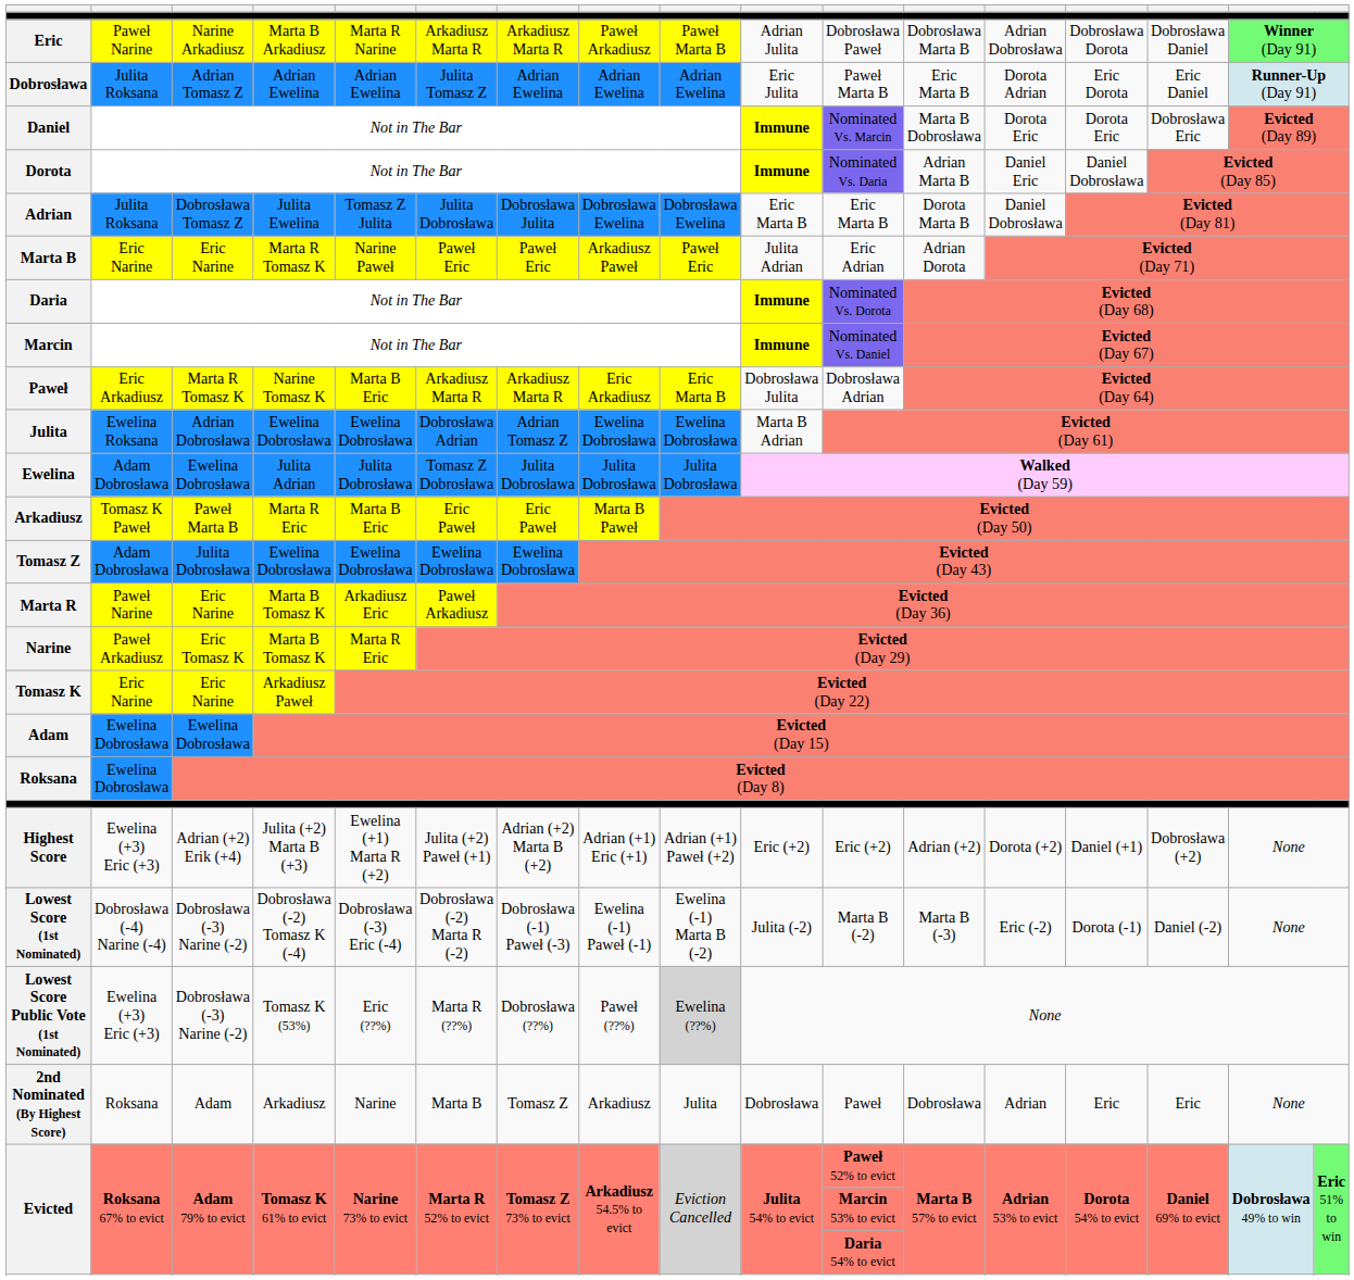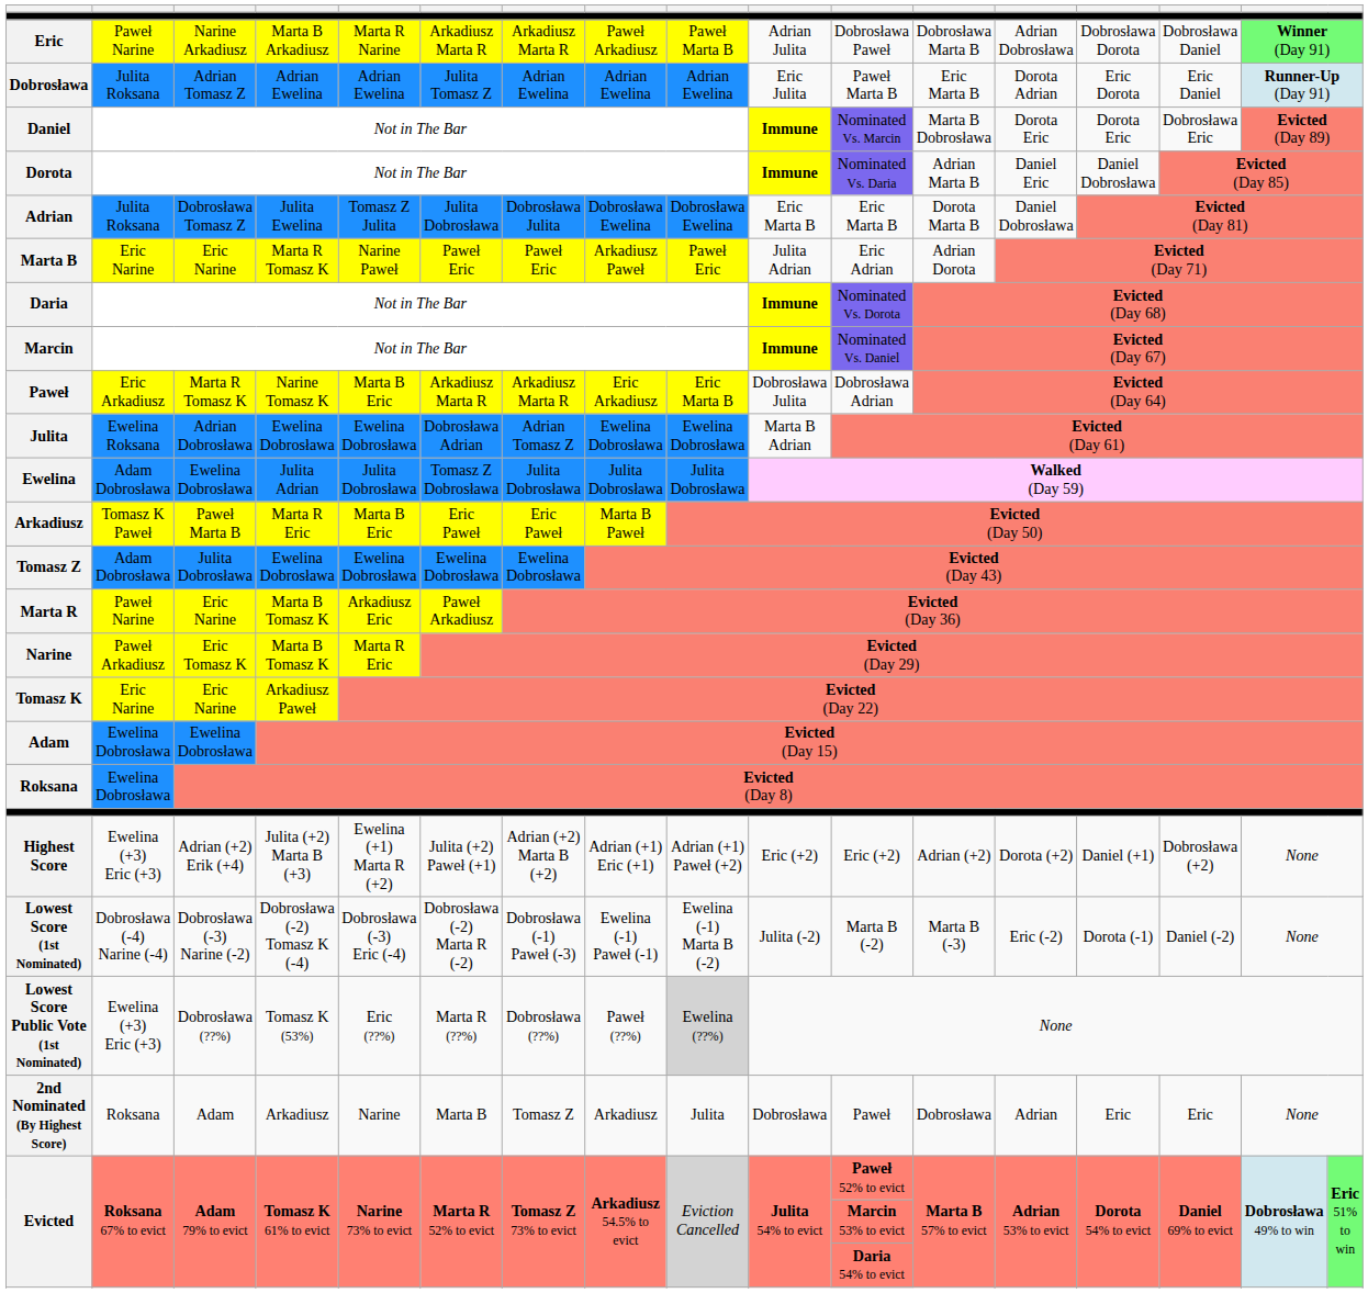 <table class="wikitable" style="font-size:90%; text-align:center; width: 96%; margin-left: auto; margin-right: auto;">
 <tr>
 <th></th>
 <th></th>
 <th></th>
 <th></th>
 <th></th>
 <th></th>
 <th></th>
 <th></th>
 <th></th>
 <th></th>
 <th></th>
 <th></th>
 <th></th>
 <th></th>
 <th></th>
 <th colspan=2></th>
 </tr>
 <tr>
 <th style="background:#000000;" colspan="17"></th>
 </tr>
 <tr>
 <th>Eric</th>
 <td style="background:#FFFF00;"><span>Paweł</span><br><span>Narine</span></td>
 <td style="background:#FFFF00;"><span>Narine</span><br><span>Arkadiusz</span></td>
 <td style="background:#FFFF00;"><span>Marta B</span><br><span>Arkadiusz</span></td>
 <td style="background:#FFFF00;"><span>Marta R</span><br><span>Narine</span></td>
 <td style="background:#FFFF00;"><span>Arkadiusz</span><br><span>Marta R</span></td>
 <td style="background:#FFFF00;"><span>Arkadiusz</span><br><span>Marta R</span></td>
 <td style="background:#FFFF00;"><span>Paweł</span><br><span>Arkadiusz</span></td>
 <td style="background:#FFFF00;"><span>Paweł</span><br><span>Marta B</span></td>
 <td><span>Adrian</span><br><span>Julita</span></td>
 <td><span>Dobrosława</span><br><span>Paweł</span></td>
 <td><span>Dobrosława</span><br><span>Marta B</span></td>
 <td><span>Adrian</span><br><span>Dobrosława</span></td>
 <td><span>Dobrosława</span><br><span>Dorota</span></td>
 <td><span>Dobrosława</span><br><span>Daniel</span></td>
 <td style="background:#73FB76" colspan=2><strong>Winner</strong> <br> (Day 91)</td>
 </tr>
 <tr>
 <th>Dobrosława</th>
 <td style="background:#1E90FF;"><span>Julita</span><br><span>Roksana</span></td>
 <td style="background:#1E90FF;"><span>Adrian</span><br><span>Tomasz Z</span></td>
 <td style="background:#1E90FF;"><span>Adrian</span><br><span>Ewelina</span></td>
 <td style="background:#1E90FF;"><span>Adrian</span><br><span>Ewelina</span></td>
 <td style="background:#1E90FF;"><span>Julita</span><br><span>Tomasz Z</span></td>
 <td style="background:#1E90FF;"><span>Adrian</span><br><span>Ewelina</span></td>
 <td style="background:#1E90FF;"><span>Adrian</span><br><span>Ewelina</span></td>
 <td style="background:#1E90FF;"><span>Adrian</span><br><span>Ewelina</span></td>
 <td><span>Eric</span><br><span>Julita</span></td>
 <td><span>Paweł</span><br><span>Marta B</span></td>
 <td><span>Eric</span><br><span>Marta B</span></td>
 <td><span>Dorota</span><br><span>Adrian</span></td>
 <td><span>Eric</span><br><span>Dorota</span></td>
 <td><span>Eric</span><br><span>Daniel</span></td>
 <td style="background:#D1E8EF" colspan=2><strong>Runner-Up</strong> <br> (Day 91)</td>
 </tr>
 <tr>
 <th>Daniel</th>
 <td style="background:#FFFFFF; text-align:center;" colspan=8><em>Not in The Bar</em></td>
 <td style="background:yellow; text-align:center;"><strong>Immune</strong></td>
 <td style="background:#7b68ee;">Nominated<br><small>Vs. Marcin</small></td>
 <td><span>Marta B</span><br><span>Dobrosława</span></td>
 <td><span>Dorota</span><br><span>Eric</span></td>
 <td><span>Dorota</span><br><span>Eric</span></td>
 <td><span>Dobrosława</span><br><span>Eric</span></td>
 <td style="background:salmon; text-align:center;" colspan=2><strong>Evicted</strong> <br> (Day 89)</td>
 </tr>
 <tr>
 <th>Dorota</th>
 <td style="background:#FFFFFF; text-align:center;" colspan=8><em>Not in The Bar</em></td>
 <td style="background:yellow; text-align:center;"><strong>Immune</strong></td>
 <td style="background:#7b68ee;">Nominated<br><small>Vs. Daria</small></td>
 <td><span>Adrian</span><br><span>Marta B</span></td>
 <td><span>Daniel</span><br><span>Eric</span></td>
 <td><span>Daniel</span><br><span>Dobrosława</span></td>
 <td style="background:salmon; text-align:center;" colspan=3><strong>Evicted</strong> <br> (Day 85)</td>
 </tr>
 <tr>
 <th>Adrian</th>
 <td style="background:#1E90FF;"><span>Julita</span><br><span>Roksana</span></td>
 <td style="background:#1E90FF;"><span>Dobrosława</span><br><span>Tomasz Z</span></td>
 <td style="background:#1E90FF;"><span>Julita</span><br><span>Ewelina</span></td>
 <td style="background:#1E90FF;"><span>Tomasz Z</span><br><span>Julita</span></td>
 <td style="background:#1E90FF;"><span>Julita</span><br><span>Dobrosława</span></td>
 <td style="background:#1E90FF;"><span>Dobrosława</span><br><span>Julita</span></td>
 <td style="background:#1E90FF;"><span>Dobrosława</span><br><span>Ewelina</span></td>
 <td style="background:#1E90FF;"><span>Dobrosława</span><br><span>Ewelina</span></td>
 <td><span>Eric</span><br><span>Marta B</span></td>
 <td><span>Eric</span><br><span>Marta B</span></td>
 <td><span>Dorota</span><br><span>Marta B</span></td>
 <td><span>Daniel</span><br><span>Dobrosława</span></td>
 <td style="background:salmon; text-align:center;" colspan=4><strong>Evicted</strong> <br> (Day 81)</td>
 </tr>
 <tr>
 <th>Marta B</th>
 <td style="background:#FFFF00;"><span>Eric</span><br><span>Narine</span></td>
 <td style="background:#FFFF00;"><span>Eric</span><br><span>Narine</span></td>
 <td style="background:#FFFF00;"><span>Marta R</span><br><span>Tomasz K</span></td>
 <td style="background:#FFFF00;"><span>Narine</span><br><span>Paweł</span></td>
 <td style="background:#FFFF00;"><span>Paweł</span><br><span>Eric</span></td>
 <td style="background:#FFFF00;"><span>Paweł</span><br><span>Eric</span></td>
 <td style="background:#FFFF00;"><span>Arkadiusz</span><br><span>Paweł</span></td>
 <td style="background:#FFFF00;"><span>Paweł</span><br><span>Eric</span></td>
 <td><span>Julita</span><br><span>Adrian</span></td>
 <td><span>Eric</span><br><span>Adrian</span></td>
 <td><span>Adrian</span><br><span>Dorota</span></td>
 <td style="background:salmon; text-align:center;" colspan=5><strong>Evicted</strong> <br> (Day 71)</td>
 </tr>
 <tr>
 <th>Daria</th>
 <td style="background:#FFFFFF; text-align:center;" colspan=8><em>Not in The Bar</em></td>
 <td style="background:yellow; text-align:center;"><strong>Immune</strong></td>
 <td style="background:#7b68ee;">Nominated<br><small>Vs. Dorota</small></td>
 <td style="background:salmon; text-align:center;" colspan=6><strong>Evicted</strong> <br> (Day 68)</td>
 </tr>
 <tr>
 <th>Marcin</th>
 <td style="background:#FFFFFF; text-align:center;" colspan=8><em>Not in The Bar</em></td>
 <td style="background:yellow; text-align:center;"><strong>Immune</strong></td>
 <td style="background:#7b68ee;">Nominated<br><small>Vs. Daniel</small></td>
 <td style="background:salmon; text-align:center;" colspan=6><strong>Evicted</strong> <br> (Day 67)</td>
 </tr>
 <tr>
 <th>Paweł</th>
 <td style="background:#FFFF00;"><span>Eric</span><br><span>Arkadiusz</span></td>
 <td style="background:#FFFF00;"><span>Marta R</span><br><span>Tomasz K</span></td>
 <td style="background:#FFFF00;"><span>Narine</span><br><span>Tomasz K</span></td>
 <td style="background:#FFFF00;"><span>Marta B</span><br><span>Eric</span></td>
 <td style="background:#FFFF00;"><span>Arkadiusz</span><br><span>Marta R</span></td>
 <td style="background:#FFFF00;"><span>Arkadiusz</span><br><span>Marta R</span></td>
 <td style="background:#FFFF00;"><span>Eric</span><br><span>Arkadiusz</span></td>
 <td style="background:#FFFF00;"><span>Eric</span><br><span>Marta B</span></td>
 <td><span>Dobrosława</span><br><span>Julita</span></td>
 <td><span>Dobrosława</span><br><span>Adrian</span></td>
 <td style="background:salmon; text-align:center;" colspan=6><strong>Evicted</strong> <br> (Day 64)</td>
 </tr>
 <tr>
 <th>Julita</th>
 <td style="background:#1E90FF;"><span>Ewelina</span><br><span>Roksana</span></td>
 <td style="background:#1E90FF;"><span>Adrian</span><br><span>Dobrosława</span></td>
 <td style="background:#1E90FF;"><span>Ewelina</span><br><span>Dobrosława</span></td>
 <td style="background:#1E90FF;"><span>Ewelina</span><br><span>Dobrosława</span></td>
 <td style="background:#1E90FF;"><span>Dobrosława</span><br><span>Adrian</span></td>
 <td style="background:#1E90FF;"><span>Adrian</span><br><span>Tomasz Z</span></td>
 <td style="background:#1E90FF;"><span>Ewelina</span><br><span>Dobrosława</span></td>
 <td style="background:#1E90FF;"><span>Ewelina</span><br><span>Dobrosława</span></td>
 <td><span>Marta B</span><br><span>Adrian</span></td>
 <td style="background:salmon; text-align:center;" colspan=7><strong>Evicted</strong> <br> (Day 61)</td>
 </tr>
 <tr>
 <th>Ewelina</th>
 <td style="background:#1E90FF;"><span>Adam</span><br><span>Dobrosława</span></td>
 <td style="background:#1E90FF;"><span>Ewelina</span><br><span>Dobrosława</span></td>
 <td style="background:#1E90FF;"><span>Julita</span><br><span>Adrian</span></td>
 <td style="background:#1E90FF;"><span>Julita</span><br><span>Dobrosława</span></td>
 <td style="background:#1E90FF;"><span>Tomasz Z</span><br><span>Dobrosława</span></td>
 <td style="background:#1E90FF;"><span>Julita</span><br><span>Dobrosława</span></td>
 <td style="background:#1E90FF;"><span>Julita</span><br><span>Dobrosława</span></td>
 <td style="background:#1E90FF;"><span>Julita</span><br><span>Dobrosława</span></td>
 <td style="background:#fcf; text-align:center;" colspan=8><strong>Walked</strong> <br> (Day 59)</td>
 </tr>
 <tr>
 <th>Arkadiusz</th>
 <td style="background:#FFFF00;"><span>Tomasz K</span><br><span>Paweł</span></td>
 <td style="background:#FFFF00;"><span>Paweł</span><br><span>Marta B</span></td>
 <td style="background:#FFFF00;"><span>Marta R</span><br><span>Eric</span></td>
 <td style="background:#FFFF00;"><span>Marta B</span><br><span>Eric</span></td>
 <td style="background:#FFFF00;"><span>Eric</span><br><span>Paweł</span></td>
 <td style="background:#FFFF00;"><span>Eric</span><br><span>Paweł</span></td>
 <td style="background:#FFFF00;"><span>Marta B</span><br><span>Paweł</span></td>
 <td style="background:salmon; text-align:center;" colspan=9><strong>Evicted</strong> <br> (Day 50)</td>
 </tr>
 <tr>
 <th>Tomasz Z</th>
 <td style="background:#1E90FF;"><span>Adam</span><br><span>Dobrosława</span></td>
 <td style="background:#1E90FF;"><span>Julita</span><br><span>Dobrosława</span></td>
 <td style="background:#1E90FF;"><span>Ewelina</span><br><span>Dobrosława</span></td>
 <td style="background:#1E90FF;"><span>Ewelina</span><br><span>Dobrosława</span></td>
 <td style="background:#1E90FF;"><span>Ewelina</span><br><span>Dobrosława</span></td>
 <td style="background:#1E90FF;"><span>Ewelina</span><br><span>Dobrosława</span></td>
 <td style="background:salmon; text-align:center;" colspan=10><strong>Evicted</strong> <br> (Day 43)</td>
 </tr>
 <tr>
 <th>Marta R</th>
 <td style="background:#FFFF00;"><span>Paweł</span><br><span>Narine</span></td>
 <td style="background:#FFFF00;"><span>Eric</span><br><span>Narine</span></td>
 <td style="background:#FFFF00;"><span>Marta B</span><br><span>Tomasz K</span></td>
 <td style="background:#FFFF00;"><span>Arkadiusz</span><br><span>Eric</span></td>
 <td style="background:#FFFF00;"><span>Paweł</span><br><span>Arkadiusz</span></td>
 <td style="background:salmon; text-align:center;" colspan=11><strong>Evicted</strong> <br> (Day 36)</td>
 </tr>
 <tr>
 <th>Narine</th>
 <td style="background:#FFFF00;"><span>Paweł</span><br><span>Arkadiusz</span></td>
 <td style="background:#FFFF00;"><span>Eric</span><br><span>Tomasz K</span></td>
 <td style="background:#FFFF00;"><span>Marta B</span><br><span>Tomasz K</span></td>
 <td style="background:#FFFF00;"><span>Marta R</span><br><span>Eric</span></td>
 <td style="background:salmon; text-align:center;" colspan=12><strong>Evicted</strong> <br> (Day 29)</td>
 </tr>
 <tr>
 <th>Tomasz K</th>
 <td style="background:#FFFF00;"><span>Eric</span><br><span>Narine</span></td>
 <td style="background:#FFFF00;"><span>Eric</span><br><span>Narine</span></td>
 <td style="background:#FFFF00;"><span>Arkadiusz</span><br><span>Paweł</span></td>
 <td style="background:salmon; text-align:center;" colspan=13><strong>Evicted</strong> <br> (Day 22)</td>
 </tr>
 <tr>
 <th>Adam</th>
 <td style="background:#1E90FF;"><span>Ewelina</span><br><span>Dobrosława</span></td>
 <td style="background:#1E90FF;"><span>Ewelina</span><br><span>Dobrosława</span></td>
 <td style="background:salmon; text-align:center;" colspan=14><strong>Evicted</strong> <br> (Day 15)</td>
 </tr>
 <tr>
 <th>Roksana</th>
 <td style="background:#1E90FF;"><span>Ewelina</span><br><span>Dobrosława</span></td>
 <td style="background:salmon; text-align:center;" colspan=15><strong>Evicted</strong> <br> (Day 8)</td>
 </tr>
 <tr>
 <th style="background:#000000;" colspan="17"></th>
 </tr>
 <tr>
 <th>Highest Score</th>
 <td><span>Ewelina (+3)</span><br><span>Eric (+3)</span></td>
 <td><span>Adrian (+2)</span><br><span>Erik (+4)</span></td>
 <td><span>Julita (+2)</span><br><span>Marta B (+3)</span></td>
 <td><span>Ewelina (+1)</span><br><span>Marta R (+2)</span></td>
 <td><span>Julita (+2)</span><br><span>Paweł (+1)</span></td>
 <td><span>Adrian (+2)</span><br><span>Marta B (+2)</span></td>
 <td><span>Adrian (+1)</span><br><span>Eric (+1)</span></td>
 <td><span>Adrian (+1)</span><br><span>Paweł (+2)</span></td>
 <td><span>Eric (+2)</span></td>
 <td><span>Eric (+2)</span></td>
 <td><span>Adrian (+2)</span></td>
 <td><span>Dorota (+2)</span></td>
 <td><span>Daniel (+1)</span></td>
 <td><span>Dobrosława (+2)</span></td>
 <td colspan=2><em>None</em></td>
 </tr>
 <tr>
 <th>Lowest Score<br><small>(1st Nominated)</small></th>
 <td><span>Dobrosława (-4)</span><br><span>Narine (-4)</span></td>
 <td><span>Dobrosława (-3)</span><br><span>Narine (-2)</span></td>
 <td><span>Dobrosława (-2)</span><br><span>Tomasz K (-4)</span></td>
 <td><span>Dobrosława (-3)</span><br><span>Eric (-4)</span></td>
 <td><span>Dobrosława (-2)</span><br><span>Marta R (-2)</span></td>
 <td><span>Dobrosława (-1)</span><br><span>Paweł (-3)</span></td>
 <td><span>Ewelina (-1)</span><br><span>Paweł (-1)</span></td>
 <td><span>Ewelina (-1)</span><br><span>Marta B (-2)</span></td>
 <td><span>Julita (-2)</span></td>
 <td><span>Marta B (-2)</span></td>
 <td><span>Marta B (-3)</span></td>
 <td><span>Eric (-2)</span></td>
 <td><span>Dorota (-1)</span></td>
 <td><span>Daniel (-2)</span></td>
 <td colspan=2><em>None</em></td>
 </tr>
 <tr>
 <th>Lowest Score<br>Public Vote<br><small>(1st Nominated)</small></th>
 <td><span>Ewelina (+3)</span><br><span>Eric (+3)</span></td>
-<td><span>Dobrosława (-3)</span><br><span>Narine (-2)</span></td>
+<td><span>Dobrosława<br><small>(??%)</small></span></td>
 <td><span>Tomasz K<br><small>(53%)</small></span></td>
 <td><span>Eric<br><small>(??%)</small></span></td>
 <td><span>Marta R<br><small>(??%)</small></span></td>
 <td><span>Dobrosława<br><small>(??%)</small></span></td>
 <td><span>Paweł<br><small>(??%)</small></span></td>
 <td style="background: lightgrey;"><span>Ewelina<br><small>(??%)</small></span></td>
 <td colspan=8><em>None</em></td>
 </tr>
 <tr>
 <th>2nd Nominated<br><small>(By Highest Score)</small></th>
 <td>Roksana</td>
 <td>Adam</td>
 <td>Arkadiusz</td>
 <td>Narine</td>
 <td>Marta B</td>
 <td>Tomasz Z</td>
 <td>Arkadiusz</td>
 <td>Julita</td>
 <td>Dobrosława</td>
 <td>Paweł</td>
 <td>Dobrosława</td>
 <td>Adrian</td>
 <td>Eric</td>
 <td>Eric</td>
 <td colspan=2><em>None</em></td>
 </tr>
 <tr>
 <th rowspan="5">Evicted</th>
 <td rowspan="5" style="background:#FF8072"><strong>Roksana</strong><br><small>67% to evict</small></td>
 <td rowspan="5" style="background:#FF8072"><strong>Adam</strong><br><small>79% to evict</small></td>
 <td rowspan="5" style="background:#FF8072"><strong>Tomasz K</strong><br><small>61% to evict</small></td>
 <td rowspan="5" style="background:#FF8072"><strong>Narine</strong><br><small>73% to evict</small></td>
 <td rowspan="5" style="background:#FF8072"><strong>Marta R</strong><br><small>52% to evict</small></td>
 <td rowspan="5" style="background:#FF8072"><strong>Tomasz Z</strong><br><small>73% to evict</small></td>
 <td rowspan="5" style="background:#FF8072"><strong>Arkadiusz</strong><br><small>54.5% to evict</small></td>
 <td rowspan="5" style="background:#D3D3D3"><em>Eviction<br>Cancelled</em></td>
 <td rowspan="5" style="background:#FF8072"><strong>Julita</strong><br><small>54% to evict</small></td>
 <td rowspan="1" style="background:#FF8072"><strong>Paweł</strong><br><small>52% to evict</small></td>
 <td rowspan="5" style="background:#FF8072"><strong>Marta B</strong><br><small>57% to evict</small></td>
 <td rowspan="5" style="background:#FF8072"><strong>Adrian</strong><br><small>53% to evict</small></td>
 <td rowspan="5" style="background:#FF8072"><strong>Dorota</strong><br><small>54% to evict</small></td>
 <td rowspan="5" style="background:#FF8072"><strong>Daniel</strong><br><small>69% to evict</small></td>
 <td rowspan="5" style="background:#D1E8EF"><strong>Dobrosława</strong><br><small>49% to win</small></td>
 <td rowspan="5" style="background:#73FB76"><strong>Eric</strong><br><small>51% to win</small></td>
 </tr>
 <tr>
 <td rowspan="1" style="background:#FF8072"><strong>Marcin</strong><br><small>53% to evict</small></td>
 </tr>
 <tr>
 <td rowspan="1" style="background:#FF8072"><strong>Daria</strong><br><small>54% to evict</small></td>
 </tr>
 <tr>
 </tr>
 </table>
